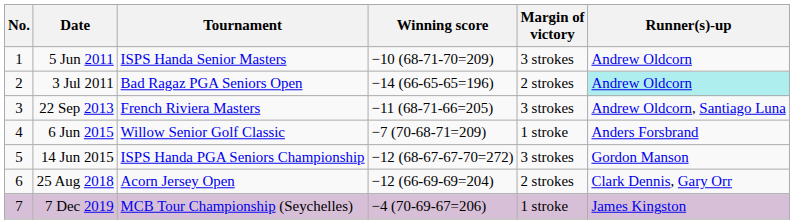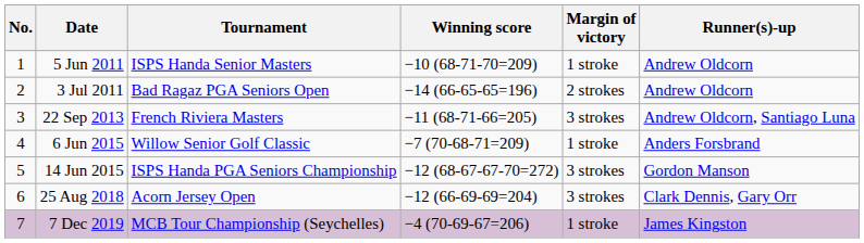 <table class="wikitable" style="font-size:95%;">
 <tr>
 <th>No.</th>
 <th>Date</th>
 <th>Tournament</th>
 <th>Winning score</th>
 <th>Margin of<br>victory</th>
 <th>Runner(s)-up</th>
 </tr>
 <tr>
 <td align=center>1</td>
 <td align=right>5 Jun <a href='#'>2011</a></td>
 <td><a href='#'>ISPS Handa Senior Masters</a></td>
 <td>−10 (68-71-70=209)</td>
-<td>3 strokes</td>
+<td>1 stroke</td>
 <td> <a href='#'>Andrew Oldcorn</a></td>
 </tr>
 <tr>
 <td align=center>2</td>
 <td align=right>3 Jul 2011</td>
 <td><a href='#'>Bad Ragaz PGA Seniors Open</a></td>
 <td>−14 (66-65-65=196)</td>
 <td>2 strokes</td>
-<td style="background: paleturquoise;"> <a href='#'>Andrew Oldcorn</a></td>
+<td> <a href='#'>Andrew Oldcorn</a></td>
 </tr>
 <tr>
 <td align=center>3</td>
 <td align=right>22 Sep <a href='#'>2013</a></td>
 <td><a href='#'>French Riviera Masters</a></td>
 <td>−11 (68-71-66=205)</td>
 <td>3 strokes</td>
 <td> <a href='#'>Andrew Oldcorn</a>,  <a href='#'>Santiago Luna</a></td>
 </tr>
 <tr>
 <td align=center>4</td>
 <td align=right>6 Jun <a href='#'>2015</a></td>
 <td><a href='#'>Willow Senior Golf Classic</a></td>
 <td>−7 (70-68-71=209)</td>
 <td>1 stroke</td>
 <td> <a href='#'>Anders Forsbrand</a></td>
 </tr>
 <tr>
 <td align=center>5</td>
 <td align=right>14 Jun 2015</td>
 <td><a href='#'>ISPS Handa PGA Seniors Championship</a></td>
 <td>−12 (68-67-67-70=272)</td>
 <td>3 strokes</td>
 <td> <a href='#'>Gordon Manson</a></td>
 </tr>
 <tr>
 <td align=center>6</td>
 <td align=right>25 Aug <a href='#'>2018</a></td>
 <td><a href='#'>Acorn Jersey Open</a></td>
 <td>−12 (66-69-69=204)</td>
-<td>2 strokes</td>
+<td>3 strokes</td>
 <td> <a href='#'>Clark Dennis</a>,  <a href='#'>Gary Orr</a></td>
 </tr>
 <tr style="background:thistle;">
 <td align=center>7</td>
 <td align=right>7 Dec <a href='#'>2019</a></td>
 <td><a href='#'>MCB Tour Championship</a> (Seychelles)</td>
 <td>−4 (70-69-67=206)</td>
 <td>1 stroke</td>
 <td> <a href='#'>James Kingston</a></td>
 </tr>
 </table>
